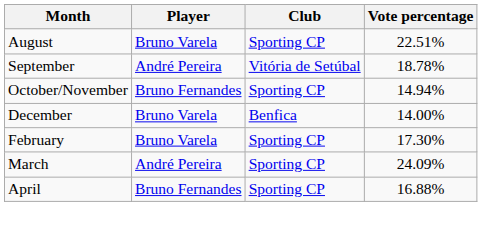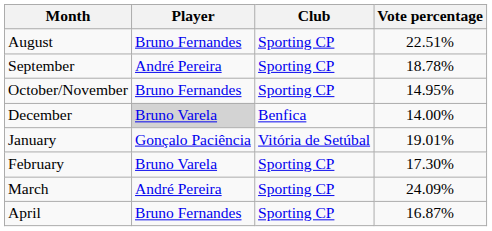 <table class="wikitable sortable">
 <tr>
 <th>Month</th>
 <th>Player</th>
 <th>Club</th>
 <th>Vote percentage</th>
 </tr>
 <tr>
 <td>August</td>
-<td> <a href='#'>Bruno Varela</a></td>
+<td> <a href='#'>Bruno Fernandes</a></td>
 <td><a href='#'>Sporting CP</a></td>
 <td align="center">22.51%</td>
 </tr>
 <tr>
 <td>September</td>
 <td> <a href='#'>André Pereira</a></td>
-<td><a href='#'>Vitória de Setúbal</a></td>
+<td><a href='#'>Sporting CP</a></td>
 <td align="center">18.78%</td>
 </tr>
 <tr>
 <td>October/November</td>
 <td> <a href='#'>Bruno Fernandes</a></td>
 <td><a href='#'>Sporting CP</a></td>
-<td align="center">14.94%</td>
+<td align="center">14.95%</td>
 </tr>
 <tr>
 <td>December</td>
-<td> <a href='#'>Bruno Varela</a></td>
+<td style="background: lightgrey;"> <a href='#'>Bruno Varela</a></td>
 <td><a href='#'>Benfica</a></td>
 <td align="center">14.00%</td>
+</tr>
+<tr>
+<td>January</td>
+<td> <a href='#'>Gonçalo Paciência</a></td>
+<td><a href='#'>Vitória de Setúbal</a></td>
+<td align="center">19.01%</td>
 </tr>
 <tr>
 <td>February</td>
 <td> <a href='#'>Bruno Varela</a></td>
 <td><a href='#'>Sporting CP</a></td>
 <td align="center">17.30%</td>
 </tr>
 <tr>
 <td>March</td>
 <td> <a href='#'>André Pereira</a></td>
 <td><a href='#'>Sporting CP</a></td>
 <td align="center">24.09%</td>
 </tr>
 <tr>
 <td>April</td>
 <td> <a href='#'>Bruno Fernandes</a></td>
 <td><a href='#'>Sporting CP</a></td>
-<td align="center">16.88%</td>
+<td align="center">16.87%</td>
 </tr>
 </table>
